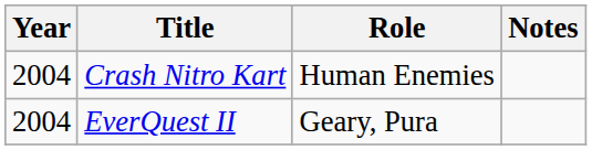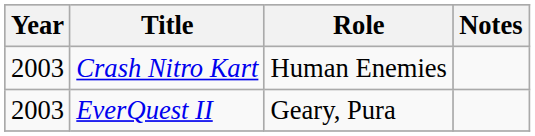 <table class="wikitable sortable">
 <tr>
 <th>Year</th>
 <th>Title</th>
 <th>Role</th>
 <th>Notes</th>
 </tr>
 <tr>
-<td>2004</td>
+<td>2003</td>
 <td><em><a href='#'>Crash Nitro Kart</a></em></td>
 <td>Human Enemies</td>
 <td></td>
 </tr>
 <tr>
-<td>2004</td>
+<td>2003</td>
 <td><em><a href='#'>EverQuest II</a></em></td>
 <td>Geary, Pura</td>
 <td></td>
 </tr>
 </table>
